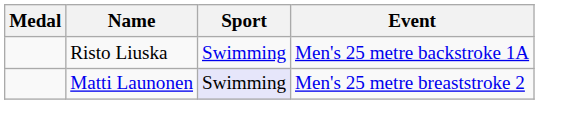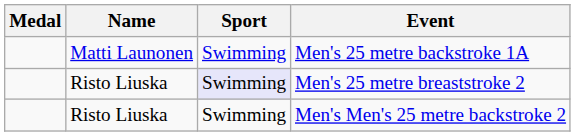 <table class="wikitable sortable" style="font-size:90%">
 <tr>
 <th>Medal</th>
 <th>Name</th>
 <th>Sport</th>
 <th>Event</th>
 </tr>
 <tr>
 <td></td>
-<td>Risto Liuska</td>
+<td><a href='#'>Matti Launonen</a></td>
 <td><a href='#'>Swimming</a></td>
 <td><a href='#'>Men's 25 metre backstroke 1A</a></td>
 </tr>
 <tr>
 <td></td>
-<td><a href='#'>Matti Launonen</a></td>
+<td>Risto Liuska</td>
 <td style="background: lavender;">Swimming</td>
 <td><a href='#'>Men's 25 metre breaststroke 2</a></td>
 </tr>
+<tr>
+<td></td>
+<td>Risto Liuska</td>
+<td>Swimming</td>
+<td><a href='#'>Men's Men's 25 metre backstroke 2</a></td>
+</tr>
 </table>
